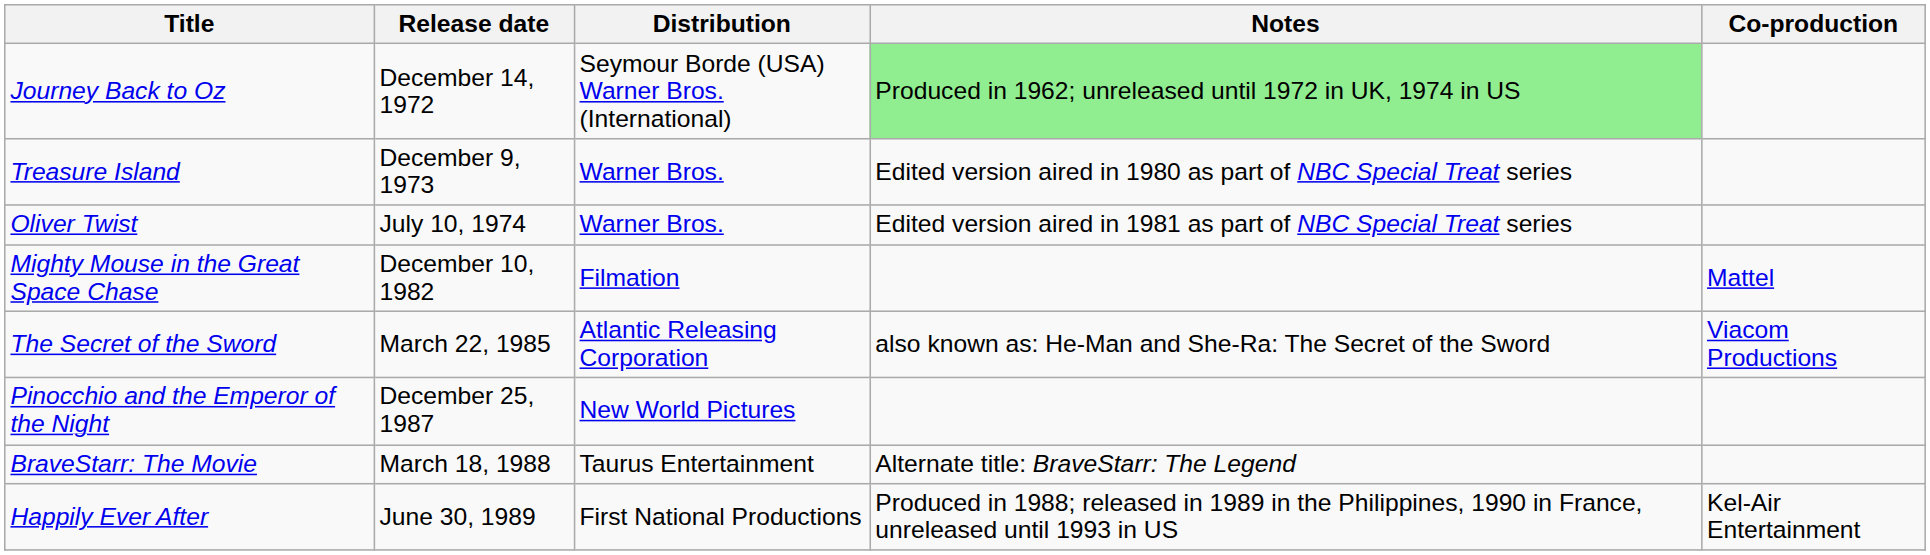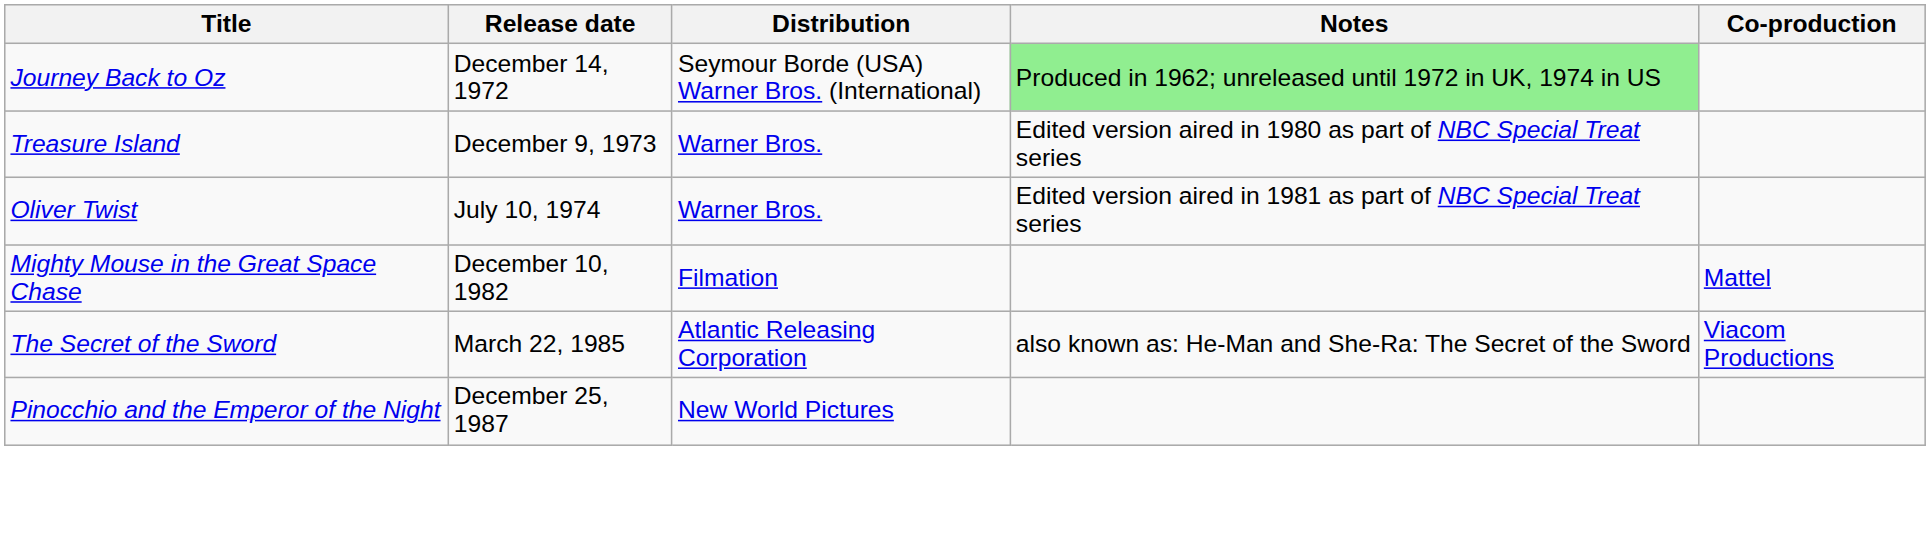 <table class="wikitable sortable">
 <tr>
 <th>Title</th>
 <th>Release date</th>
 <th>Distribution</th>
 <th>Notes</th>
 <th>Co-production</th>
 </tr>
 <tr>
 <td><em><a href='#'>Journey Back to Oz</a></em></td>
 <td>December 14, 1972</td>
 <td>Seymour Borde (USA) <br><a href='#'>Warner Bros.</a> (International)</td>
 <td style="background: lightgreen;">Produced in 1962; unreleased until 1972 in UK, 1974 in US</td>
 <td></td>
 </tr>
 <tr>
 <td><em><a href='#'>Treasure Island</a></em></td>
 <td>December 9, 1973</td>
 <td><a href='#'>Warner Bros.</a></td>
 <td>Edited version aired in 1980 as part of <em><a href='#'>NBC Special Treat</a></em> series</td>
 <td></td>
 </tr>
 <tr>
 <td><em><a href='#'>Oliver Twist</a></em></td>
 <td>July 10, 1974</td>
 <td><a href='#'>Warner Bros.</a></td>
 <td>Edited version aired in 1981 as part of <em><a href='#'>NBC Special Treat</a></em> series</td>
 <td></td>
 </tr>
 <tr>
 <td><em><a href='#'>Mighty Mouse in the Great Space Chase</a></em></td>
 <td>December 10, 1982</td>
 <td><a href='#'>Filmation</a></td>
 <td></td>
 <td><a href='#'>Mattel</a></td>
 </tr>
 <tr>
 <td><em><a href='#'>The Secret of the Sword</a></em></td>
 <td>March 22, 1985</td>
 <td><a href='#'>Atlantic Releasing Corporation</a></td>
 <td>also known as: He-Man and She-Ra: The Secret of the Sword</td>
 <td><a href='#'>Viacom Productions</a></td>
 </tr>
 <tr>
 <td><em><a href='#'>Pinocchio and the Emperor of the Night</a></em></td>
 <td>December 25, 1987</td>
 <td><a href='#'>New World Pictures</a></td>
 <td></td>
 <td></td>
 </tr>
-<tr>
-<td><em><a href='#'>BraveStarr: The Movie</a></em></td>
-<td>March 18, 1988</td>
-<td>Taurus Entertainment</td>
-<td>Alternate title: <em>BraveStarr: The Legend</em></td>
-<td></td>
-</tr>
-<tr>
-<td><em><a href='#'>Happily Ever After</a></em></td>
-<td>June 30, 1989</td>
-<td>First National Productions</td>
-<td>Produced in 1988; released in 1989 in the Philippines, 1990 in France, unreleased until 1993 in US</td>
-<td>Kel-Air Entertainment</td>
-</tr>
 </table>
